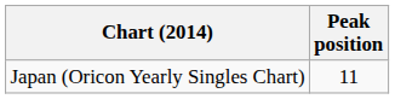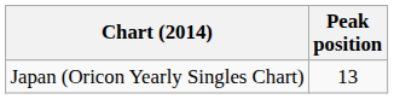 <table class="wikitable sortable">
 <tr>
 <th>Chart (2014)</th>
 <th>Peak<br>position</th>
 </tr>
 <tr>
 <td>Japan (Oricon Yearly Singles Chart)</td>
-<td align="center">11</td>
+<td align="center">13</td>
 </tr>
 </table>
